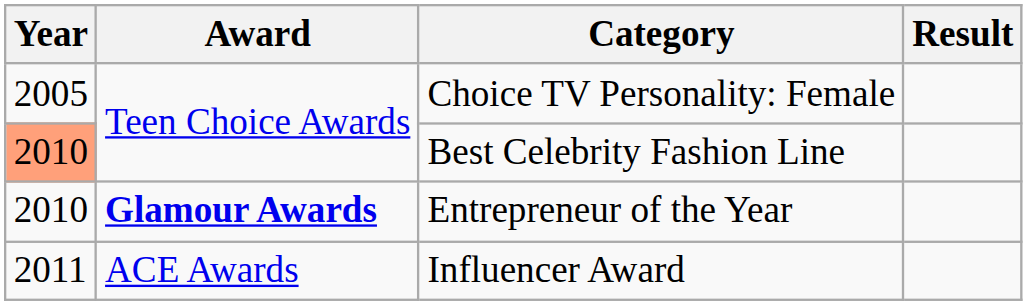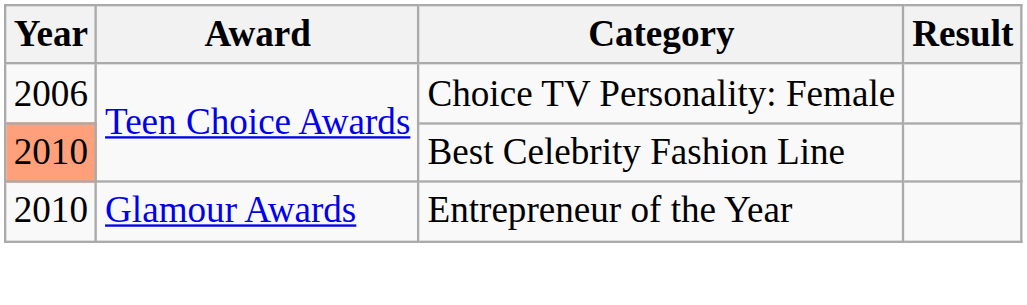 <table class="wikitable sortable">
 <tr>
 <th>Year</th>
 <th>Award</th>
 <th>Category</th>
 <th>Result</th>
 </tr>
 <tr>
-<td>2005</td>
+<td>2006</td>
 <td rowspan=2><a href='#'>Teen Choice Awards</a></td>
 <td>Choice TV Personality: Female</td>
 <td></td>
 </tr>
 <tr>
 <td style="background: lightsalmon;">2010</td>
 <td>Best Celebrity Fashion Line</td>
 <td></td>
 </tr>
 <tr>
 <td>2010</td>
-<td><strong><a href='#'>Glamour Awards</a></strong></td>
+<td><a href='#'>Glamour Awards</a></td>
 <td>Entrepreneur of the Year</td>
 <td></td>
 </tr>
-<tr>
-<td>2011</td>
-<td><a href='#'>ACE Awards</a></td>
-<td>Influencer Award</td>
-<td></td>
-</tr>
 </table>
